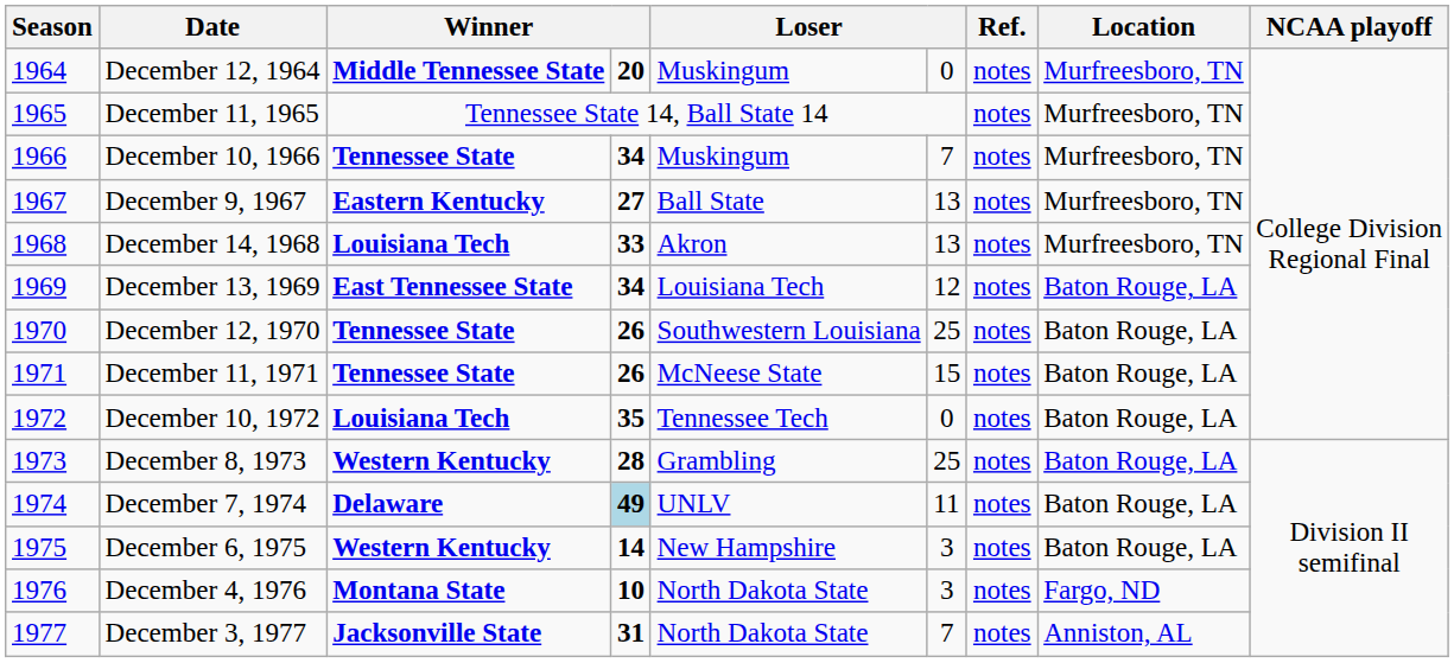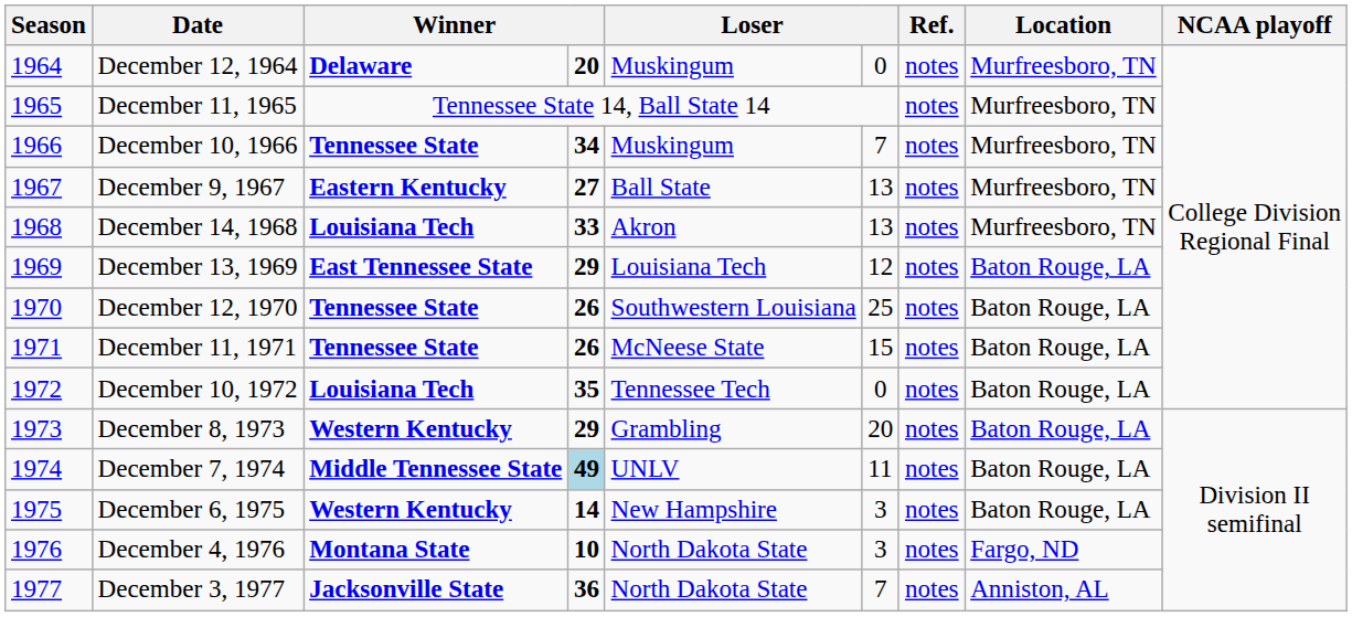 <table class="wikitable">
 <tr>
 <th>Season</th>
 <th>Date</th>
 <th colspan="2">Winner</th>
 <th colspan="2">Loser</th>
 <th>Ref.</th>
 <th>Location</th>
 <th>NCAA playoff</th>
 </tr>
 <tr>
 <td><a href='#'>1964</a></td>
 <td>December 12, 1964</td>
-<td><strong><a href='#'>Middle Tennessee State</a></strong></td>
+<td><strong><a href='#'>Delaware</a></strong></td>
 <td><strong>20</strong></td>
 <td><a href='#'>Muskingum</a></td>
 <td> 0</td>
 <td><a href='#'>notes</a></td>
 <td><a href='#'>Murfreesboro, TN</a></td>
 <td rowspan= 9 align=center>College Division<br>Regional Final</td>
 </tr>
 <tr>
 <td><a href='#'>1965</a></td>
 <td>December 11, 1965</td>
 <td align=center ! colspan="4"><a href='#'>Tennessee State</a> 14, <a href='#'>Ball State</a> 14</td>
 <td><a href='#'>notes</a></td>
 <td>Murfreesboro, TN</td>
 </tr>
 <tr>
 <td><a href='#'>1966</a></td>
 <td>December 10, 1966</td>
 <td><strong><a href='#'>Tennessee State</a></strong></td>
 <td><strong>34</strong></td>
 <td><a href='#'>Muskingum</a></td>
 <td> 7</td>
 <td><a href='#'>notes</a></td>
 <td>Murfreesboro, TN</td>
 </tr>
 <tr>
 <td><a href='#'>1967</a></td>
 <td>December 9, 1967</td>
 <td><strong><a href='#'>Eastern Kentucky</a></strong></td>
 <td><strong>27</strong></td>
 <td><a href='#'>Ball State</a></td>
 <td>13</td>
 <td><a href='#'>notes</a></td>
 <td>Murfreesboro, TN</td>
 </tr>
 <tr>
 <td><a href='#'>1968</a></td>
 <td>December 14, 1968</td>
 <td><strong><a href='#'>Louisiana Tech</a></strong></td>
 <td><strong>33</strong></td>
 <td><a href='#'>Akron</a></td>
 <td>13</td>
 <td><a href='#'>notes</a></td>
 <td>Murfreesboro, TN</td>
 </tr>
 <tr>
 <td><a href='#'>1969</a></td>
 <td>December 13, 1969</td>
 <td><strong><a href='#'>East Tennessee State</a></strong></td>
-<td><strong>34</strong></td>
+<td><strong>29</strong></td>
 <td><a href='#'>Louisiana Tech</a></td>
 <td>12</td>
 <td><a href='#'>notes</a></td>
 <td><a href='#'>Baton Rouge, LA</a></td>
 </tr>
 <tr>
 <td><a href='#'>1970</a></td>
 <td>December 12, 1970</td>
 <td><strong><a href='#'>Tennessee State</a></strong></td>
 <td><strong>26</strong></td>
 <td><a href='#'>Southwestern Louisiana</a></td>
 <td>25</td>
 <td><a href='#'>notes</a></td>
 <td>Baton Rouge, LA</td>
 </tr>
 <tr>
 <td><a href='#'>1971</a></td>
 <td>December 11, 1971</td>
 <td><strong><a href='#'>Tennessee State</a></strong></td>
 <td><strong>26</strong></td>
 <td><a href='#'>McNeese State</a></td>
 <td>15</td>
 <td><a href='#'>notes</a></td>
 <td>Baton Rouge, LA</td>
 </tr>
 <tr>
 <td><a href='#'>1972</a></td>
 <td>December 10, 1972</td>
 <td><strong><a href='#'>Louisiana Tech</a></strong></td>
 <td><strong>35</strong></td>
 <td><a href='#'>Tennessee Tech</a></td>
 <td> 0</td>
 <td><a href='#'>notes</a></td>
 <td>Baton Rouge, LA</td>
 </tr>
 <tr>
 <td><a href='#'>1973</a></td>
 <td>December 8, 1973</td>
 <td><strong><a href='#'>Western Kentucky</a></strong></td>
-<td><strong>28</strong></td>
+<td><strong>29</strong></td>
 <td><a href='#'>Grambling</a></td>
-<td>25</td>
+<td>20</td>
 <td><a href='#'>notes</a></td>
 <td><a href='#'>Baton Rouge, LA</a></td>
 <td rowspan= 5 align=center>Division II<br>semifinal</td>
 </tr>
 <tr>
 <td><a href='#'>1974</a></td>
 <td>December 7, 1974</td>
-<td><strong><a href='#'>Delaware</a></strong></td>
+<td><strong><a href='#'>Middle Tennessee State</a></strong></td>
 <td style="background: lightblue;"><strong>49</strong></td>
 <td><a href='#'>UNLV</a></td>
 <td>11</td>
 <td><a href='#'>notes</a></td>
 <td>Baton Rouge, LA</td>
 </tr>
 <tr>
 <td><a href='#'>1975</a></td>
 <td>December 6, 1975</td>
 <td><strong><a href='#'>Western Kentucky</a></strong></td>
 <td><strong>14</strong></td>
 <td><a href='#'>New Hampshire</a></td>
 <td> 3</td>
 <td><a href='#'>notes</a></td>
 <td>Baton Rouge, LA</td>
 </tr>
 <tr>
 <td><a href='#'>1976</a></td>
 <td>December 4, 1976</td>
 <td><strong><a href='#'>Montana State</a></strong></td>
 <td><strong>10</strong></td>
 <td><a href='#'>North Dakota State</a></td>
 <td> 3</td>
 <td><a href='#'>notes</a></td>
 <td><a href='#'>Fargo, ND</a></td>
 </tr>
 <tr>
 <td><a href='#'>1977</a></td>
 <td>December 3, 1977</td>
 <td><strong><a href='#'>Jacksonville State</a></strong></td>
-<td><strong>31</strong></td>
+<td><strong>36</strong></td>
 <td><a href='#'>North Dakota State</a></td>
 <td> 7</td>
 <td><a href='#'>notes</a></td>
 <td><a href='#'>Anniston, AL</a></td>
 </tr>
 </table>
